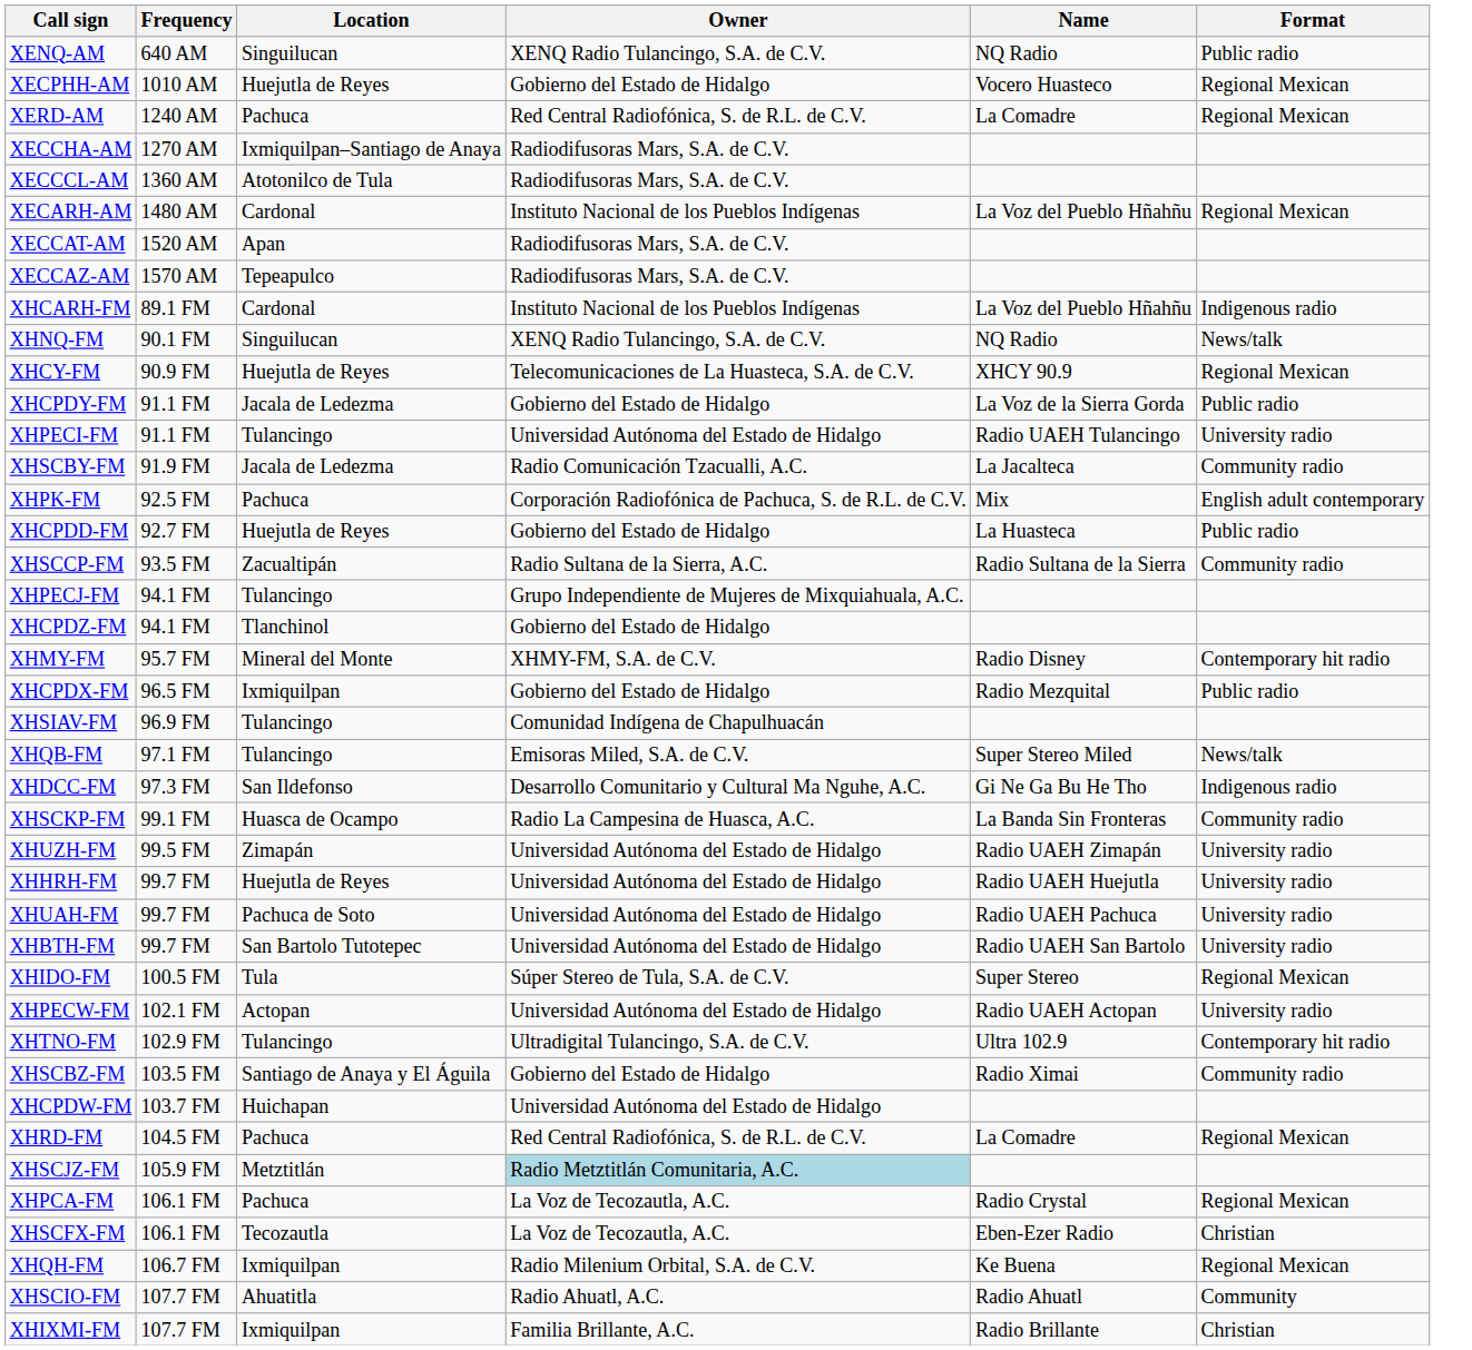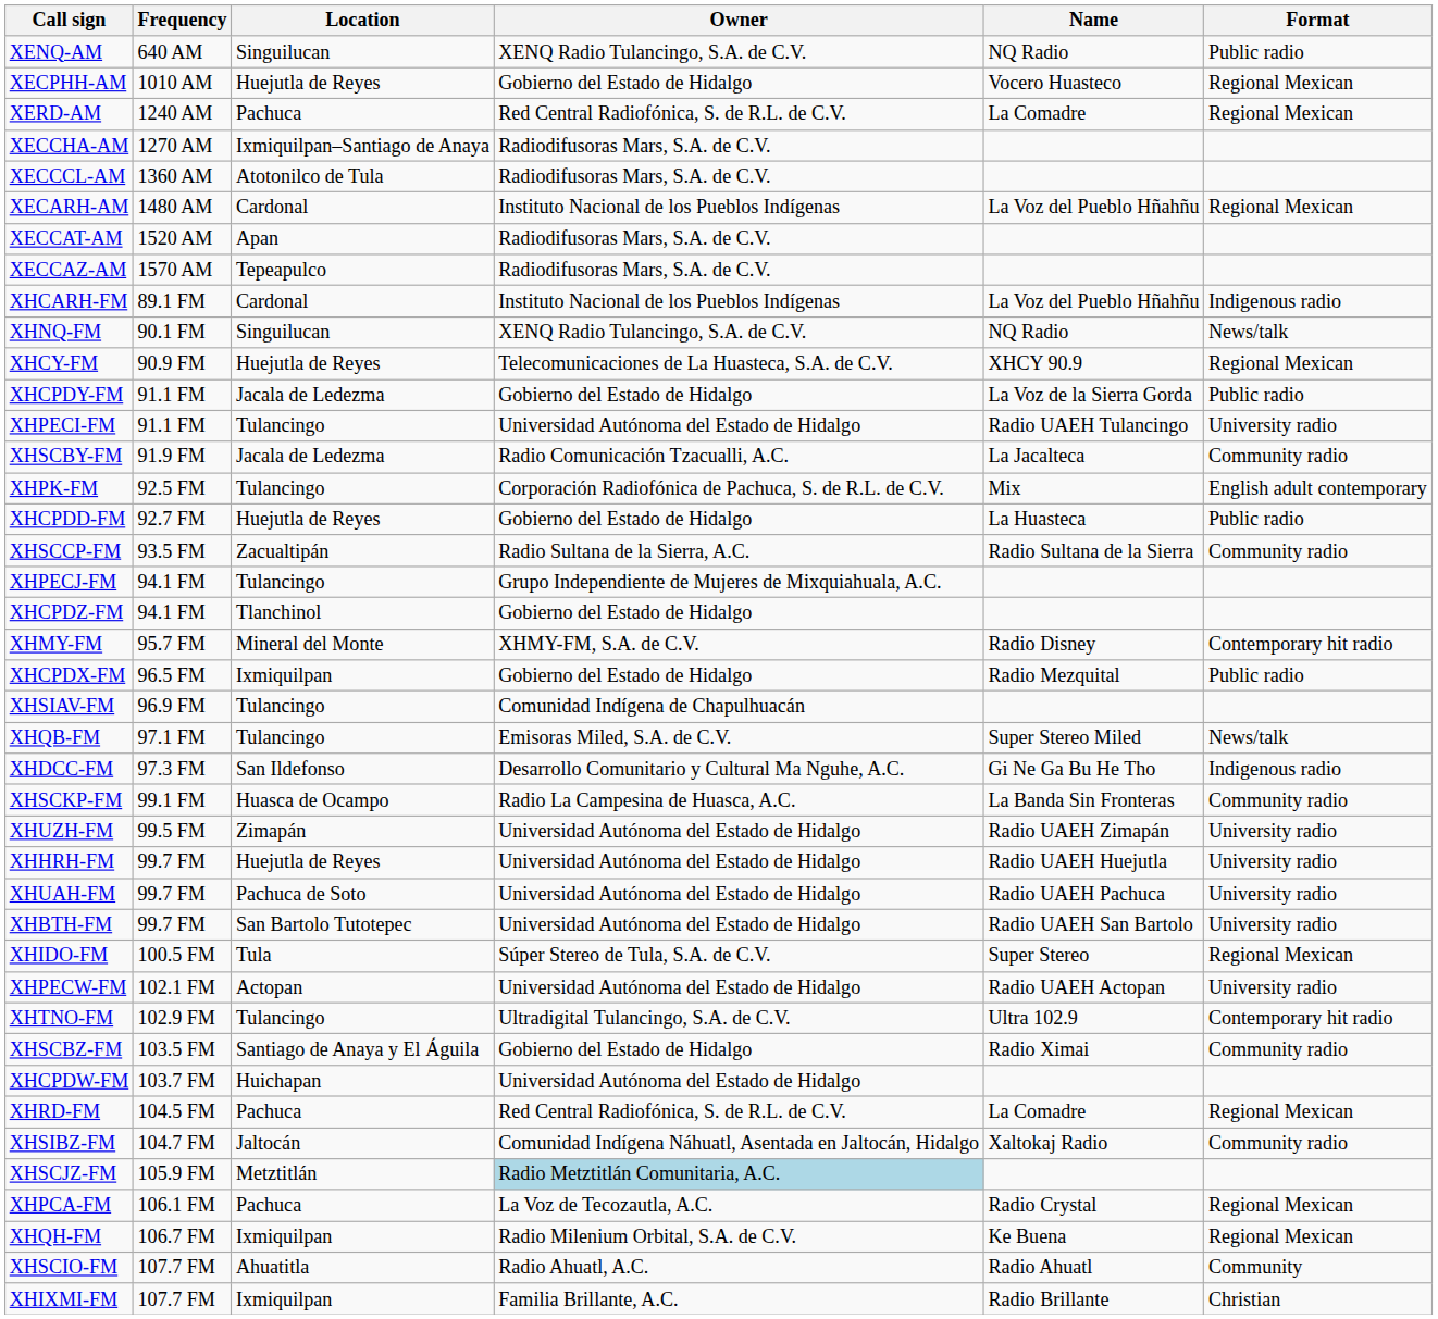 <table class="wikitable sortable">
 <tr>
 <th>Call sign</th>
 <th>Frequency</th>
 <th>Location</th>
 <th>Owner</th>
 <th>Name</th>
 <th>Format</th>
 </tr>
 <tr>
 <td><a href='#'>XENQ-AM</a></td>
 <td>640 AM</td>
 <td>Singuilucan</td>
 <td>XENQ Radio Tulancingo, S.A. de C.V.</td>
 <td>NQ Radio</td>
 <td>Public radio</td>
 </tr>
 <tr>
 <td><a href='#'>XECPHH-AM</a></td>
 <td>1010 AM</td>
 <td>Huejutla de Reyes</td>
 <td>Gobierno del Estado de Hidalgo</td>
 <td>Vocero Huasteco</td>
 <td>Regional Mexican</td>
 </tr>
 <tr>
 <td><a href='#'>XERD-AM</a></td>
 <td>1240 AM</td>
 <td>Pachuca</td>
 <td>Red Central Radiofónica, S. de R.L. de C.V.</td>
 <td>La Comadre</td>
 <td>Regional Mexican</td>
 </tr>
 <tr>
 <td><a href='#'>XECCHA-AM</a></td>
 <td>1270 AM</td>
 <td>Ixmiquilpan–Santiago de Anaya</td>
 <td>Radiodifusoras Mars, S.A. de C.V.</td>
 <td></td>
 <td></td>
 </tr>
 <tr>
 <td><a href='#'>XECCCL-AM</a></td>
 <td>1360 AM</td>
 <td>Atotonilco de Tula</td>
 <td>Radiodifusoras Mars, S.A. de C.V.</td>
 <td></td>
 <td></td>
 </tr>
 <tr>
 <td><a href='#'>XECARH-AM</a></td>
 <td>1480 AM</td>
 <td>Cardonal</td>
 <td>Instituto Nacional de los Pueblos Indígenas</td>
 <td>La Voz del Pueblo Hñahñu</td>
 <td>Regional Mexican</td>
 </tr>
 <tr>
 <td><a href='#'>XECCAT-AM</a></td>
 <td>1520 AM</td>
 <td>Apan</td>
 <td>Radiodifusoras Mars, S.A. de C.V.</td>
 <td></td>
 <td></td>
 </tr>
 <tr>
 <td><a href='#'>XECCAZ-AM</a></td>
 <td>1570 AM</td>
 <td>Tepeapulco</td>
 <td>Radiodifusoras Mars, S.A. de C.V.</td>
 <td></td>
 <td></td>
 </tr>
 <tr>
 <td><a href='#'>XHCARH-FM</a></td>
 <td>89.1 FM</td>
 <td>Cardonal</td>
 <td>Instituto Nacional de los Pueblos Indígenas</td>
 <td>La Voz del Pueblo Hñahñu</td>
 <td>Indigenous radio</td>
 </tr>
 <tr>
 <td><a href='#'>XHNQ-FM</a></td>
 <td>90.1 FM</td>
 <td>Singuilucan</td>
 <td>XENQ Radio Tulancingo, S.A. de C.V.</td>
 <td>NQ Radio</td>
 <td>News/talk</td>
 </tr>
 <tr>
 <td><a href='#'>XHCY-FM</a></td>
 <td>90.9 FM</td>
 <td>Huejutla de Reyes</td>
 <td>Telecomunicaciones de La Huasteca, S.A. de C.V.</td>
 <td>XHCY 90.9</td>
 <td>Regional Mexican</td>
 </tr>
 <tr>
 <td><a href='#'>XHCPDY-FM</a></td>
 <td>91.1 FM</td>
 <td>Jacala de Ledezma</td>
 <td>Gobierno del Estado de Hidalgo</td>
 <td>La Voz de la Sierra Gorda</td>
 <td>Public radio</td>
 </tr>
 <tr>
 <td><a href='#'>XHPECI-FM</a></td>
 <td>91.1 FM</td>
 <td>Tulancingo</td>
 <td>Universidad Autónoma del Estado de Hidalgo</td>
 <td>Radio UAEH Tulancingo</td>
 <td>University radio</td>
 </tr>
 <tr>
 <td><a href='#'>XHSCBY-FM</a></td>
 <td>91.9 FM</td>
 <td>Jacala de Ledezma</td>
 <td>Radio Comunicación Tzacualli, A.C.</td>
 <td>La Jacalteca</td>
 <td>Community radio</td>
 </tr>
 <tr>
 <td><a href='#'>XHPK-FM</a></td>
 <td>92.5 FM</td>
-<td>Pachuca</td>
+<td>Tulancingo</td>
 <td>Corporación Radiofónica de Pachuca, S. de R.L. de C.V.</td>
 <td>Mix</td>
 <td>English adult contemporary</td>
 </tr>
 <tr>
 <td><a href='#'>XHCPDD-FM</a></td>
 <td>92.7 FM</td>
 <td>Huejutla de Reyes</td>
 <td>Gobierno del Estado de Hidalgo</td>
 <td>La Huasteca</td>
 <td>Public radio</td>
 </tr>
 <tr>
 <td><a href='#'>XHSCCP-FM</a></td>
 <td>93.5 FM</td>
 <td>Zacualtipán</td>
 <td>Radio Sultana de la Sierra, A.C.</td>
 <td>Radio Sultana de la Sierra</td>
 <td>Community radio</td>
 </tr>
 <tr>
 <td><a href='#'>XHPECJ-FM</a></td>
 <td>94.1 FM</td>
 <td>Tulancingo</td>
 <td>Grupo Independiente de Mujeres de Mixquiahuala, A.C.</td>
 <td></td>
 <td></td>
 </tr>
 <tr>
 <td><a href='#'>XHCPDZ-FM</a></td>
 <td>94.1 FM</td>
 <td>Tlanchinol</td>
 <td>Gobierno del Estado de Hidalgo</td>
 <td></td>
 <td></td>
 </tr>
 <tr>
 <td><a href='#'>XHMY-FM</a></td>
 <td>95.7 FM</td>
 <td>Mineral del Monte</td>
 <td>XHMY-FM, S.A. de C.V.</td>
 <td>Radio Disney</td>
 <td>Contemporary hit radio</td>
 </tr>
 <tr>
 <td><a href='#'>XHCPDX-FM</a></td>
 <td>96.5 FM</td>
 <td>Ixmiquilpan</td>
 <td>Gobierno del Estado de Hidalgo</td>
 <td>Radio Mezquital</td>
 <td>Public radio</td>
 </tr>
 <tr>
 <td><a href='#'>XHSIAV-FM</a></td>
 <td>96.9 FM</td>
 <td>Tulancingo</td>
 <td>Comunidad Indígena de Chapulhuacán</td>
 <td></td>
 <td></td>
 </tr>
 <tr>
 <td><a href='#'>XHQB-FM</a></td>
 <td>97.1 FM</td>
 <td>Tulancingo</td>
 <td>Emisoras Miled, S.A. de C.V.</td>
 <td>Super Stereo Miled</td>
 <td>News/talk</td>
 </tr>
 <tr>
 <td><a href='#'>XHDCC-FM</a></td>
 <td>97.3 FM</td>
 <td>San Ildefonso</td>
 <td>Desarrollo Comunitario y Cultural Ma Nguhe, A.C.</td>
 <td>Gi Ne Ga Bu He Tho</td>
 <td>Indigenous radio</td>
 </tr>
 <tr>
 <td><a href='#'>XHSCKP-FM</a></td>
 <td>99.1 FM</td>
 <td>Huasca de Ocampo</td>
 <td>Radio La Campesina de Huasca, A.C.</td>
 <td>La Banda Sin Fronteras</td>
 <td>Community radio</td>
 </tr>
 <tr>
 <td><a href='#'>XHUZH-FM</a></td>
 <td>99.5 FM</td>
 <td>Zimapán</td>
 <td>Universidad Autónoma del Estado de Hidalgo</td>
 <td>Radio UAEH Zimapán</td>
 <td>University radio</td>
 </tr>
 <tr>
 <td><a href='#'>XHHRH-FM</a></td>
 <td>99.7 FM</td>
 <td>Huejutla de Reyes</td>
 <td>Universidad Autónoma del Estado de Hidalgo</td>
 <td>Radio UAEH Huejutla</td>
 <td>University radio</td>
 </tr>
 <tr>
 <td><a href='#'>XHUAH-FM</a></td>
 <td>99.7 FM</td>
 <td>Pachuca de Soto</td>
 <td>Universidad Autónoma del Estado de Hidalgo</td>
 <td>Radio UAEH Pachuca</td>
 <td>University radio</td>
 </tr>
 <tr>
 <td><a href='#'>XHBTH-FM</a></td>
 <td>99.7 FM</td>
 <td>San Bartolo Tutotepec</td>
 <td>Universidad Autónoma del Estado de Hidalgo</td>
 <td>Radio UAEH San Bartolo</td>
 <td>University radio</td>
 </tr>
 <tr>
 <td><a href='#'>XHIDO-FM</a></td>
 <td>100.5 FM</td>
 <td>Tula</td>
 <td>Súper Stereo de Tula, S.A. de C.V.</td>
 <td>Super Stereo</td>
 <td>Regional Mexican</td>
 </tr>
 <tr>
 <td><a href='#'>XHPECW-FM</a></td>
 <td>102.1 FM</td>
 <td>Actopan</td>
 <td>Universidad Autónoma del Estado de Hidalgo</td>
 <td>Radio UAEH Actopan</td>
 <td>University radio</td>
 </tr>
 <tr>
 <td><a href='#'>XHTNO-FM</a></td>
 <td>102.9 FM</td>
 <td>Tulancingo</td>
 <td>Ultradigital Tulancingo, S.A. de C.V.</td>
 <td>Ultra 102.9</td>
 <td>Contemporary hit radio</td>
 </tr>
 <tr>
 <td><a href='#'>XHSCBZ-FM</a></td>
 <td>103.5 FM</td>
 <td>Santiago de Anaya y El Águila</td>
 <td>Gobierno del Estado de Hidalgo</td>
 <td>Radio Ximai</td>
 <td>Community radio</td>
 </tr>
 <tr>
 <td><a href='#'>XHCPDW-FM</a></td>
 <td>103.7 FM</td>
 <td>Huichapan</td>
 <td>Universidad Autónoma del Estado de Hidalgo</td>
 <td></td>
 <td></td>
 </tr>
 <tr>
 <td><a href='#'>XHRD-FM</a></td>
 <td>104.5 FM</td>
 <td>Pachuca</td>
 <td>Red Central Radiofónica, S. de R.L. de C.V.</td>
 <td>La Comadre</td>
 <td>Regional Mexican</td>
 </tr>
 <tr>
+<td><a href='#'>XHSIBZ-FM</a></td>
+<td>104.7 FM</td>
+<td>Jaltocán</td>
+<td>Comunidad Indígena Náhuatl, Asentada en Jaltocán, Hidalgo</td>
+<td>Xaltokaj Radio</td>
+<td>Community radio</td>
+</tr>
+<tr>
 <td><a href='#'>XHSCJZ-FM</a></td>
 <td>105.9 FM</td>
 <td>Metztitlán</td>
 <td style="background: lightblue;">Radio Metztitlán Comunitaria, A.C.</td>
 <td></td>
 <td></td>
 </tr>
 <tr>
 <td><a href='#'>XHPCA-FM</a></td>
 <td>106.1 FM</td>
 <td>Pachuca</td>
 <td>La Voz de Tecozautla, A.C.</td>
 <td>Radio Crystal</td>
 <td>Regional Mexican</td>
-</tr>
-<tr>
-<td><a href='#'>XHSCFX-FM</a></td>
-<td>106.1 FM</td>
-<td>Tecozautla</td>
-<td>La Voz de Tecozautla, A.C.</td>
-<td>Eben-Ezer Radio</td>
-<td>Christian</td>
 </tr>
 <tr>
 <td><a href='#'>XHQH-FM</a></td>
 <td>106.7 FM</td>
 <td>Ixmiquilpan</td>
 <td>Radio Milenium Orbital, S.A. de C.V.</td>
 <td>Ke Buena</td>
 <td>Regional Mexican</td>
 </tr>
 <tr>
 <td><a href='#'>XHSCIO-FM</a></td>
 <td>107.7 FM</td>
 <td>Ahuatitla</td>
 <td>Radio Ahuatl, A.C.</td>
 <td>Radio Ahuatl</td>
 <td>Community</td>
 </tr>
 <tr>
 <td><a href='#'>XHIXMI-FM</a></td>
 <td>107.7 FM</td>
 <td>Ixmiquilpan</td>
 <td>Familia Brillante, A.C.</td>
 <td>Radio Brillante</td>
 <td>Christian</td>
 </tr>
 </table>
